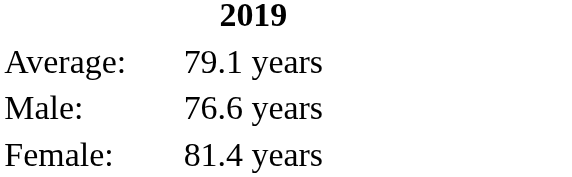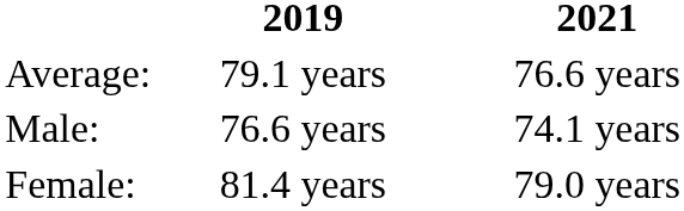 <table style="text-align: center;">
 <tr>
 <th></th>
 <th style="width:7em;">2019</th>
+<th style="width:7em;">2021</th>
 </tr>
 <tr>
 <td style="text-align: left;">Average:</td>
 <td>79.1 years</td>
+<td>76.6 years</td>
 </tr>
 <tr>
 <td style="text-align: left;">Male:</td>
 <td>76.6 years</td>
+<td>74.1 years</td>
 </tr>
 <tr>
 <td style="text-align: left;">Female:</td>
 <td>81.4 years</td>
+<td>79.0 years</td>
 </tr>
 </table>
